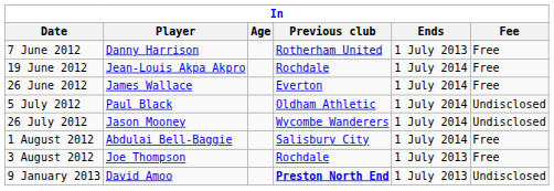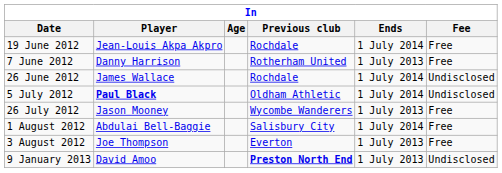 <table class="wikitable">
 <tr>
 <th colspan="6" style="background:white; color:blue; ">In</th>
 </tr>
 <tr>
 <th>Date</th>
 <th>Player</th>
 <th>Age</th>
 <th>Previous club</th>
 <th>Ends</th>
 <th>Fee</th>
 </tr>
 <tr>
+<td>19 June 2012</td>
+<td> <a href='#'>Jean-Louis Akpa Akpro</a></td>
+<td></td>
+<td><a href='#'>Rochdale</a></td>
+<td>1 July 2014</td>
+<td>Free</td>
+</tr>
+<tr>
 <td>7 June 2012</td>
 <td> <a href='#'>Danny Harrison</a></td>
 <td></td>
 <td><a href='#'>Rotherham United</a></td>
 <td>1 July 2013</td>
 <td>Free</td>
 </tr>
 <tr>
-<td>19 June 2012</td>
-<td> <a href='#'>Jean-Louis Akpa Akpro</a></td>
+<td>26 June 2012</td>
+<td> <a href='#'>James Wallace</a></td>
 <td></td>
 <td><a href='#'>Rochdale</a></td>
 <td>1 July 2014</td>
-<td>Free</td>
-</tr>
-<tr>
-<td>26 June 2012</td>
-<td> <a href='#'>James Wallace</a></td>
-<td></td>
-<td><a href='#'>Everton</a></td>
-<td>1 July 2014</td>
-<td>Free</td>
+<td>Undisclosed</td>
 </tr>
 <tr>
 <td>5 July 2012</td>
-<td> <a href='#'>Paul Black</a></td>
+<td><strong> <a href='#'>Paul Black</a></strong></td>
 <td></td>
 <td><a href='#'>Oldham Athletic</a></td>
 <td>1 July 2014</td>
 <td>Undisclosed</td>
 </tr>
 <tr>
 <td>26 July 2012</td>
 <td> <a href='#'>Jason Mooney</a></td>
 <td></td>
 <td><a href='#'>Wycombe Wanderers</a></td>
-<td>1 July 2014</td>
-<td>Undisclosed</td>
+<td>1 July 2013</td>
+<td>Free</td>
 </tr>
 <tr>
 <td>1 August 2012</td>
 <td> <a href='#'>Abdulai Bell-Baggie</a></td>
 <td></td>
 <td><a href='#'>Salisbury City</a></td>
 <td>1 July 2014</td>
 <td>Free</td>
 </tr>
 <tr>
 <td>3 August 2012</td>
 <td> <a href='#'>Joe Thompson</a></td>
 <td></td>
-<td><a href='#'>Rochdale</a></td>
+<td><a href='#'>Everton</a></td>
 <td>1 July 2013</td>
 <td>Free</td>
 </tr>
 <tr>
 <td>9 January 2013</td>
 <td> <a href='#'>David Amoo</a></td>
 <td></td>
 <td><strong><a href='#'>Preston North End</a></strong></td>
 <td>1 July 2013</td>
 <td>Undisclosed</td>
 </tr>
 </table>
